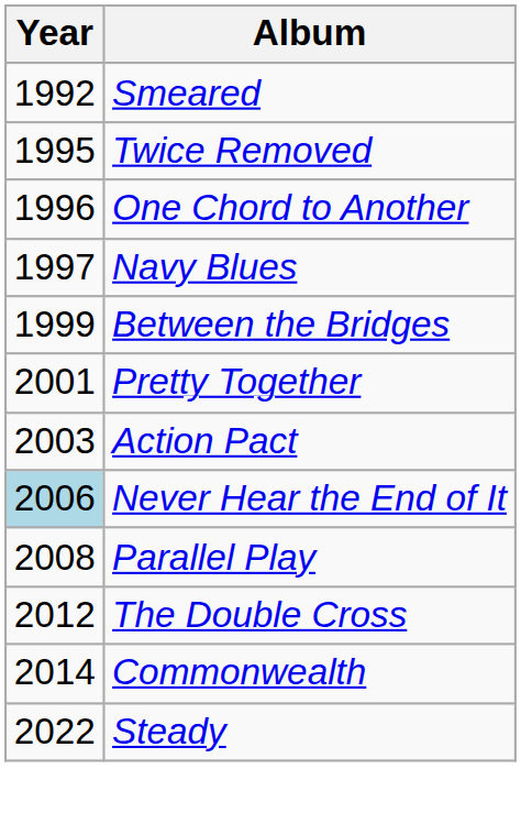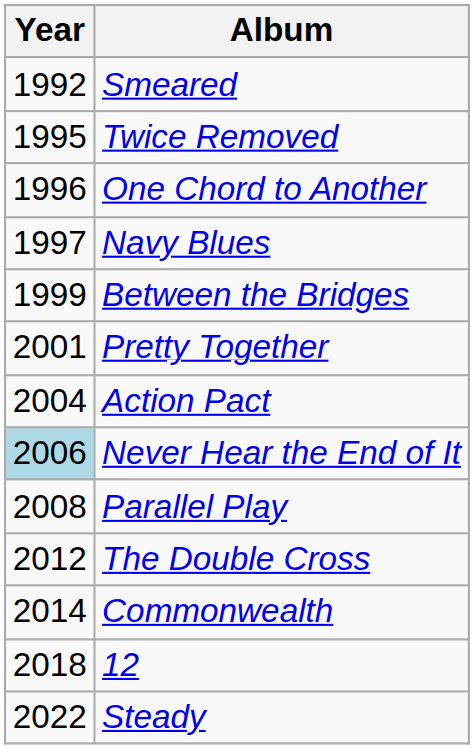 <table class="wikitable">
 <tr>
 <th>Year</th>
 <th>Album</th>
 </tr>
 <tr>
 <td>1992</td>
 <td><em><a href='#'>Smeared</a></em></td>
 </tr>
 <tr>
 <td>1995</td>
 <td><em><a href='#'>Twice Removed</a></em></td>
 </tr>
 <tr>
 <td>1996</td>
 <td><em><a href='#'>One Chord to Another</a></em></td>
 </tr>
 <tr>
 <td>1997</td>
 <td><em><a href='#'>Navy Blues</a></em></td>
 </tr>
 <tr>
 <td>1999</td>
 <td><em><a href='#'>Between the Bridges</a></em></td>
 </tr>
 <tr>
 <td>2001</td>
 <td><em><a href='#'>Pretty Together</a></em></td>
 </tr>
 <tr>
-<td>2003</td>
+<td>2004</td>
 <td><em><a href='#'>Action Pact</a></em></td>
 </tr>
 <tr>
 <td style="background: lightblue;">2006</td>
 <td><em><a href='#'>Never Hear the End of It</a></em></td>
 </tr>
 <tr>
 <td>2008</td>
 <td><em><a href='#'>Parallel Play</a></em></td>
 </tr>
 <tr>
 <td>2012</td>
 <td><em><a href='#'>The Double Cross</a></em></td>
 </tr>
 <tr>
 <td>2014</td>
 <td><em><a href='#'>Commonwealth</a></em></td>
 </tr>
 <tr>
+<td>2018</td>
+<td><em><a href='#'>12</a></em></td>
+</tr>
+<tr>
 <td>2022</td>
 <td><em><a href='#'>Steady</a></em></td>
 </tr>
 </table>
